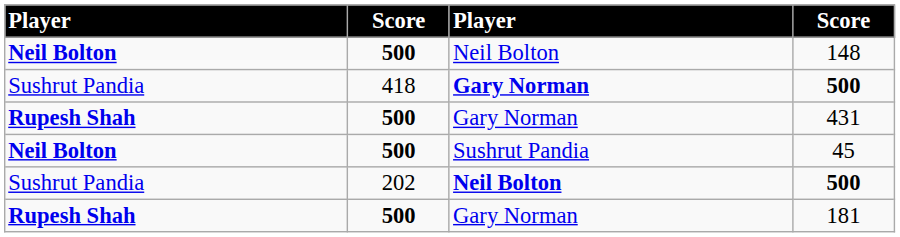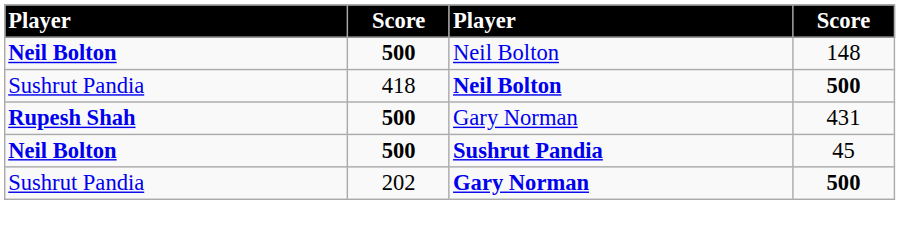 <table border="2" cellpadding="2" cellspacing="0" style="margin: 0; background: #f9f9f9; border: 1px #aaa solid; border-collapse: collapse; font-size: 100%;" width=50%>
 <tr>
 <th bgcolor="000000" style="color:white; text-align:left" width=20%>Player</th>
 <th bgcolor="000000" style="color:white; text-align:center" width=5%>Score</th>
 <th bgcolor="000000" style="color:white; text-align:left" width=20%>Player</th>
 <th bgcolor="000000" style="color:white; text-align:center" width= 5%>Score</th>
 </tr>
 <tr>
 <td style="text-align:left"> <strong><a href='#'>Neil Bolton</a></strong></td>
 <td style="text-align:center"><strong>500</strong></td>
 <td style="text-align:left"> <a href='#'>Neil Bolton</a></td>
 <td style="text-align:center">148</td>
 </tr>
 <tr>
 <td style="text-align:left"> <a href='#'>Sushrut Pandia</a></td>
 <td style="text-align:center">418</td>
-<td style="text-align:left"> <strong><a href='#'>Gary Norman</a></strong></td>
+<td style="text-align:left"> <strong><a href='#'>Neil Bolton</a></strong></td>
 <td style="text-align:center"><strong>500</strong></td>
 </tr>
 <tr>
 <td style="text-align:left"> <strong><a href='#'>Rupesh Shah</a></strong></td>
 <td style="text-align:center"><strong>500</strong></td>
 <td style="text-align:left"> <a href='#'>Gary Norman</a></td>
 <td style="text-align:center">431</td>
 </tr>
 <tr>
 <td style="text-align:left"> <strong><a href='#'>Neil Bolton</a></strong></td>
 <td style="text-align:center"><strong>500</strong></td>
-<td style="text-align:left"> <a href='#'>Sushrut Pandia</a></td>
+<td style="text-align:left"><strong> <a href='#'>Sushrut Pandia</a></strong></td>
 <td style="text-align:center">45</td>
 </tr>
 <tr>
 <td style="text-align:left"> <a href='#'>Sushrut Pandia</a></td>
 <td style="text-align:center">202</td>
-<td style="text-align:left"> <strong><a href='#'>Neil Bolton</a></strong></td>
+<td style="text-align:left"> <strong><a href='#'>Gary Norman</a></strong></td>
 <td style="text-align:center"><strong>500</strong></td>
 </tr>
-<tr>
-<td style="text-align:left"> <strong><a href='#'>Rupesh Shah</a> </strong></td>
-<td style="text-align:center"><strong>500</strong></td>
-<td style="text-align:left"> <a href='#'>Gary Norman</a></td>
-<td style="text-align:center">181</td>
-</tr>
 </table>
